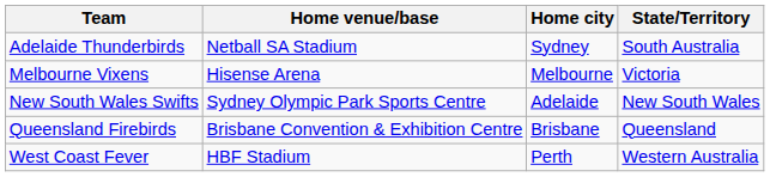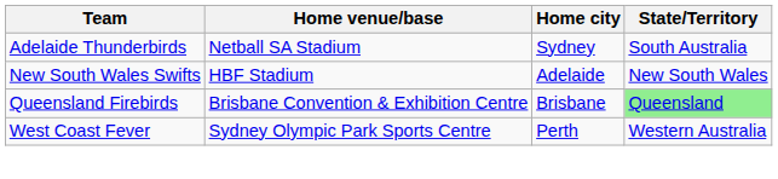 <table class="wikitable sortable">
 <tr>
 <th>Team</th>
 <th>Home venue/base</th>
 <th>Home city</th>
 <th>State/Territory</th>
 </tr>
 <tr>
 <td> <a href='#'>Adelaide Thunderbirds</a></td>
 <td><a href='#'>Netball SA Stadium</a></td>
 <td><a href='#'>Sydney</a></td>
 <td><a href='#'>South Australia</a></td>
 </tr>
 <tr>
-<td> <a href='#'>Melbourne Vixens</a></td>
-<td><a href='#'>Hisense Arena</a></td>
-<td><a href='#'>Melbourne</a></td>
-<td><a href='#'>Victoria</a></td>
-</tr>
-<tr>
 <td> <a href='#'>New South Wales Swifts</a></td>
-<td><a href='#'>Sydney Olympic Park Sports Centre</a></td>
+<td><a href='#'>HBF Stadium</a></td>
 <td><a href='#'>Adelaide</a></td>
 <td><a href='#'>New South Wales</a></td>
 </tr>
 <tr>
 <td> <a href='#'>Queensland Firebirds</a></td>
 <td><a href='#'>Brisbane Convention & Exhibition Centre</a></td>
 <td><a href='#'>Brisbane</a></td>
-<td><a href='#'>Queensland</a></td>
+<td style="background: lightgreen;"><a href='#'>Queensland</a></td>
 </tr>
 <tr>
 <td> <a href='#'>West Coast Fever</a></td>
-<td><a href='#'>HBF Stadium</a></td>
+<td><a href='#'>Sydney Olympic Park Sports Centre</a></td>
 <td><a href='#'>Perth</a></td>
 <td><a href='#'>Western Australia</a></td>
 </tr>
 </table>
